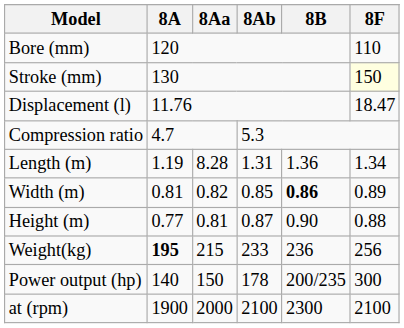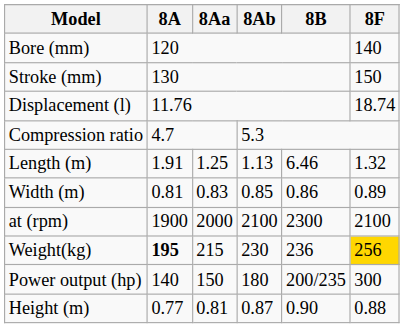 <table class="wikitable">
 <tr>
 </tr>
 <tr>
 <th>Model</th>
 <th>8A</th>
 <th>8Aa</th>
 <th>8Ab</th>
 <th>8B</th>
 <th>8F</th>
 </tr>
 <tr>
 <td>Bore (mm)</td>
 <td colspan="4">120</td>
-<td>110</td>
+<td>140</td>
 </tr>
 <tr>
 <td>Stroke (mm)</td>
 <td colspan="4">130</td>
-<td style="background: lightyellow;">150</td>
+<td>150</td>
 </tr>
 <tr>
 <td>Displacement (l)</td>
 <td colspan="4">11.76</td>
-<td>18.47</td>
+<td>18.74</td>
 </tr>
 <tr>
 <td>Compression ratio</td>
 <td colspan="2">4.7</td>
 <td colspan="3">5.3</td>
 </tr>
 <tr>
 <td>Length (m)</td>
-<td>1.19</td>
-<td>8.28</td>
-<td>1.31</td>
-<td>1.36</td>
-<td>1.34</td>
+<td>1.91</td>
+<td>1.25</td>
+<td>1.13</td>
+<td>6.46</td>
+<td>1.32</td>
 </tr>
 <tr>
 <td>Width (m)</td>
 <td>0.81</td>
-<td>0.82</td>
+<td>0.83</td>
 <td>0.85</td>
-<td><strong>0.86</strong></td>
+<td>0.86</td>
 <td>0.89</td>
+</tr>
+<tr>
+<td>at (rpm)</td>
+<td>1900</td>
+<td>2000</td>
+<td>2100</td>
+<td>2300</td>
+<td>2100</td>
+</tr>
+<tr>
+<td>Weight(kg)</td>
+<td><strong>195</strong></td>
+<td>215</td>
+<td>230</td>
+<td>236</td>
+<td style="background: gold;">256</td>
+</tr>
+<tr>
+<td>Power output (hp)</td>
+<td>140</td>
+<td>150</td>
+<td>180</td>
+<td>200/235</td>
+<td>300</td>
 </tr>
 <tr>
 <td>Height (m)</td>
 <td>0.77</td>
 <td>0.81</td>
 <td>0.87</td>
 <td>0.90</td>
 <td>0.88</td>
 </tr>
-<tr>
-<td>Weight(kg)</td>
-<td><strong>195</strong></td>
-<td>215</td>
-<td>233</td>
-<td>236</td>
-<td>256</td>
-</tr>
-<tr>
-<td>Power output (hp)</td>
-<td>140</td>
-<td>150</td>
-<td>178</td>
-<td>200/235</td>
-<td>300</td>
-</tr>
-<tr>
-<td>at (rpm)</td>
-<td>1900</td>
-<td>2000</td>
-<td>2100</td>
-<td>2300</td>
-<td>2100</td>
-</tr>
 </table>
